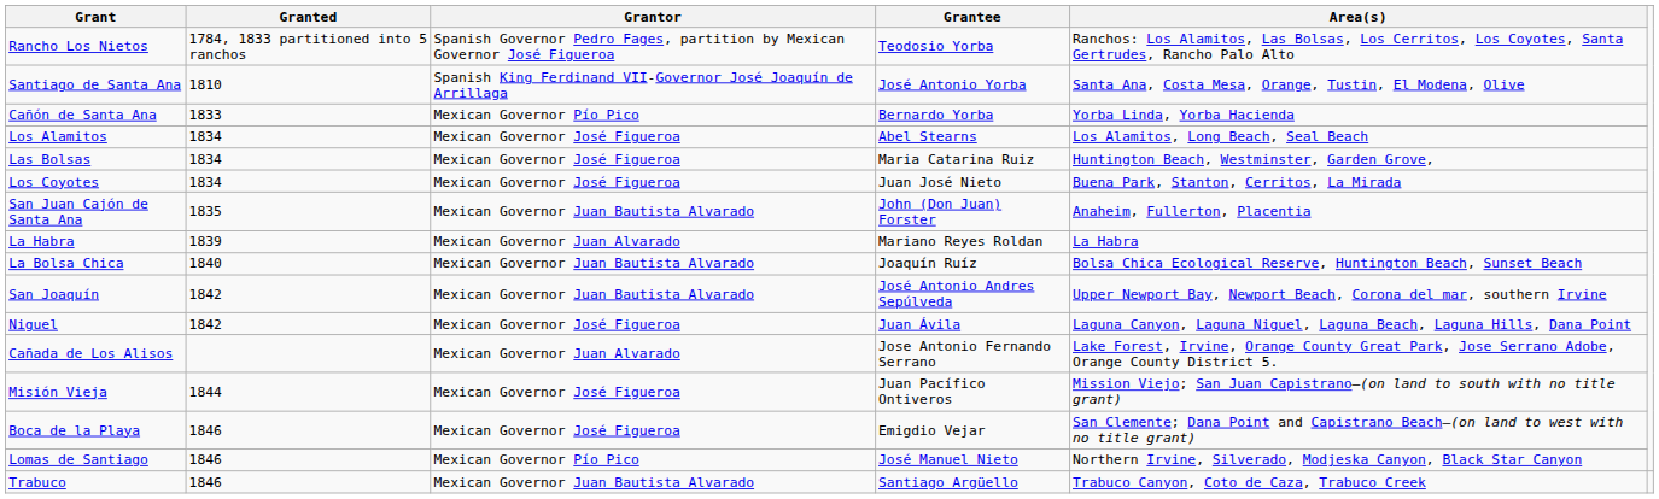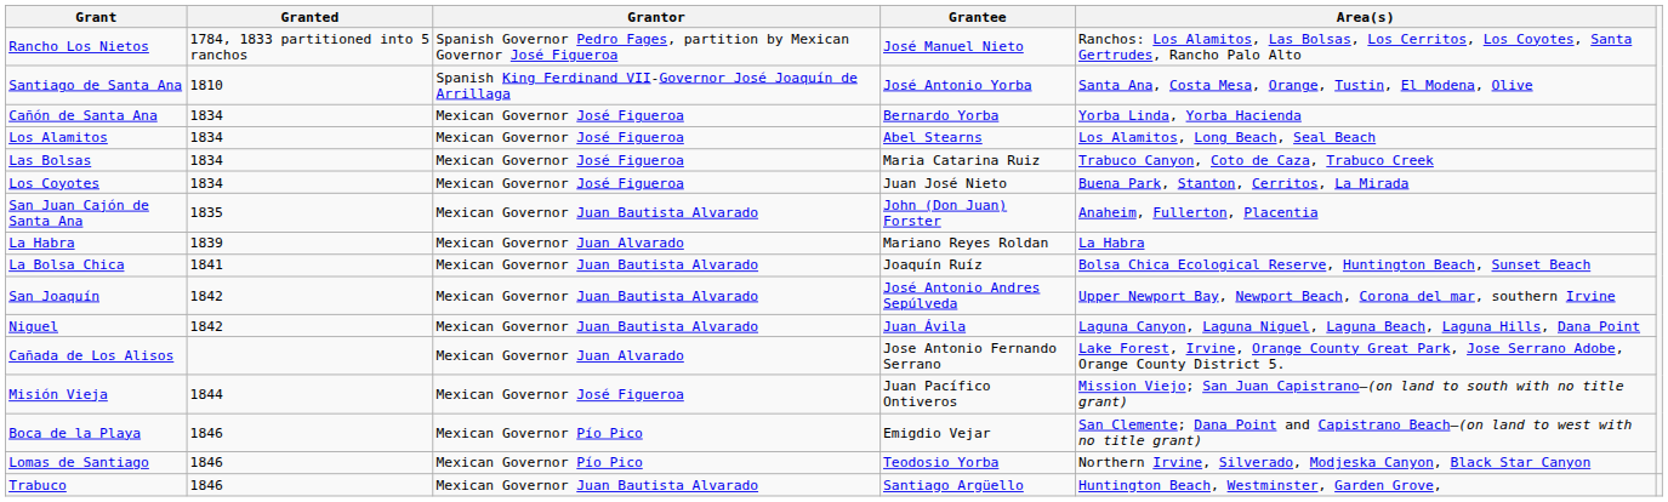 <table class="wikitable">
 <tr>
 <th>Grant</th>
 <th>Granted</th>
 <th>Grantor</th>
 <th>Grantee</th>
 <th>Area(s)</th>
 </tr>
 <tr>
 <td><a href='#'>Rancho Los Nietos</a></td>
 <td>1784, 1833 partitioned into 5 ranchos</td>
 <td>Spanish Governor <a href='#'>Pedro Fages</a>, partition by Mexican Governor <a href='#'>José Figueroa</a></td>
-<td><a href='#'>Teodosio Yorba</a></td>
+<td><a href='#'>José Manuel Nieto</a></td>
 <td>Ranchos: <a href='#'>Los Alamitos</a>, <a href='#'>Las Bolsas</a>, <a href='#'>Los Cerritos</a>, <a href='#'>Los Coyotes</a>, <a href='#'>Santa Gertrudes</a>, Rancho Palo Alto</td>
 </tr>
 <tr>
 <td><a href='#'>Santiago de Santa Ana</a></td>
 <td>1810</td>
 <td>Spanish <a href='#'>King Ferdinand VII</a>-<a href='#'>Governor José Joaquín de Arrillaga</a></td>
 <td><a href='#'>José Antonio Yorba</a></td>
 <td><a href='#'>Santa Ana</a>, <a href='#'>Costa Mesa</a>, <a href='#'>Orange</a>, <a href='#'>Tustin</a>, <a href='#'>El Modena</a>, <a href='#'>Olive</a></td>
 </tr>
 <tr>
 <td><a href='#'>Cañón de Santa Ana</a></td>
-<td>1833</td>
-<td>Mexican Governor <a href='#'>Pío Pico</a></td>
+<td>1834</td>
+<td>Mexican Governor <a href='#'>José Figueroa</a></td>
 <td><a href='#'>Bernardo Yorba</a></td>
 <td><a href='#'>Yorba Linda</a>, <a href='#'>Yorba Hacienda</a></td>
 </tr>
 <tr>
 <td><a href='#'>Los Alamitos</a></td>
 <td>1834</td>
 <td>Mexican Governor <a href='#'>José Figueroa</a></td>
 <td><a href='#'>Abel Stearns</a></td>
 <td><a href='#'>Los Alamitos</a>, <a href='#'>Long Beach</a>, <a href='#'>Seal Beach</a></td>
 </tr>
 <tr>
 <td><a href='#'>Las Bolsas</a></td>
 <td>1834</td>
 <td>Mexican Governor <a href='#'>José Figueroa</a></td>
 <td>Maria Catarina Ruiz</td>
-<td><a href='#'>Huntington Beach</a>, <a href='#'>Westminster</a>, <a href='#'>Garden Grove</a>,</td>
+<td><a href='#'>Trabuco Canyon</a>, <a href='#'>Coto de Caza</a>, <a href='#'>Trabuco Creek</a></td>
 </tr>
 <tr>
 <td><a href='#'>Los Coyotes</a></td>
 <td>1834</td>
 <td>Mexican Governor <a href='#'>José Figueroa</a></td>
 <td>Juan José Nieto</td>
 <td><a href='#'>Buena Park</a>, <a href='#'>Stanton</a>, <a href='#'>Cerritos</a>, <a href='#'>La Mirada</a></td>
 </tr>
 <tr>
 <td><a href='#'>San Juan Cajón de Santa Ana</a></td>
 <td>1835</td>
 <td>Mexican Governor <a href='#'>Juan Bautista Alvarado</a></td>
 <td><a href='#'>John (Don Juan) Forster</a></td>
 <td><a href='#'>Anaheim</a>, <a href='#'>Fullerton</a>, <a href='#'>Placentia</a></td>
 </tr>
 <tr>
 <td><a href='#'>La Habra</a></td>
 <td>1839</td>
 <td>Mexican Governor <a href='#'>Juan Alvarado</a></td>
 <td>Mariano Reyes Roldan</td>
 <td><a href='#'>La Habra</a></td>
 </tr>
 <tr>
 <td><a href='#'>La Bolsa Chica</a></td>
-<td>1840</td>
+<td>1841</td>
 <td>Mexican Governor <a href='#'>Juan Bautista Alvarado</a></td>
 <td>Joaquín Ruíz</td>
 <td><a href='#'>Bolsa Chica Ecological Reserve</a>, <a href='#'>Huntington Beach</a>, <a href='#'>Sunset Beach</a></td>
 </tr>
 <tr>
 <td><a href='#'>San Joaquín</a></td>
 <td>1842</td>
 <td>Mexican Governor <a href='#'>Juan Bautista Alvarado</a></td>
 <td><a href='#'>José Antonio Andres Sepúlveda</a></td>
 <td><a href='#'>Upper Newport Bay</a>, <a href='#'>Newport Beach</a>, <a href='#'>Corona del mar</a>, southern <a href='#'>Irvine</a></td>
 </tr>
 <tr>
 <td><a href='#'>Niguel</a></td>
 <td>1842</td>
-<td>Mexican Governor <a href='#'>José Figueroa</a></td>
+<td>Mexican Governor <a href='#'>Juan Bautista Alvarado</a></td>
 <td><a href='#'>Juan Ávila</a></td>
 <td><a href='#'>Laguna Canyon</a>, <a href='#'>Laguna Niguel</a>, <a href='#'>Laguna Beach</a>, <a href='#'>Laguna Hills</a>, <a href='#'>Dana Point</a></td>
 </tr>
 <tr>
 <td><a href='#'>Cañada de Los Alisos</a></td>
 <td></td>
 <td>Mexican Governor <a href='#'>Juan Alvarado</a></td>
 <td>Jose Antonio Fernando Serrano</td>
 <td><a href='#'>Lake Forest</a>, <a href='#'>Irvine</a>, <a href='#'>Orange County Great Park</a>, <a href='#'>Jose Serrano Adobe</a>, Orange County District 5.</td>
 </tr>
 <tr>
 <td><a href='#'>Misión Vieja</a></td>
 <td>1844</td>
 <td>Mexican Governor <a href='#'>José Figueroa</a></td>
 <td>Juan Pacífico Ontiveros</td>
 <td><a href='#'>Mission Viejo</a>; <a href='#'>San Juan Capistrano</a>—<em>(on land to south with no title grant)</em></td>
 </tr>
 <tr>
 <td><a href='#'>Boca de la Playa</a></td>
 <td>1846</td>
-<td>Mexican Governor <a href='#'>José Figueroa</a></td>
+<td>Mexican Governor <a href='#'>Pío Pico</a></td>
 <td>Emigdio Vejar</td>
 <td><a href='#'>San Clemente</a>; <a href='#'>Dana Point</a> and <a href='#'>Capistrano Beach</a>—<em>(on land to west with no title grant)</em></td>
 </tr>
 <tr>
 <td><a href='#'>Lomas de Santiago</a></td>
 <td>1846</td>
 <td>Mexican Governor <a href='#'>Pío Pico</a></td>
-<td><a href='#'>José Manuel Nieto</a></td>
+<td><a href='#'>Teodosio Yorba</a></td>
 <td>Northern <a href='#'>Irvine</a>, <a href='#'>Silverado</a>, <a href='#'>Modjeska Canyon</a>, <a href='#'>Black Star Canyon</a></td>
 </tr>
 <tr>
 <td><a href='#'>Trabuco</a></td>
 <td>1846</td>
 <td>Mexican Governor <a href='#'>Juan Bautista Alvarado</a></td>
 <td><a href='#'>Santiago Argüello</a></td>
-<td><a href='#'>Trabuco Canyon</a>, <a href='#'>Coto de Caza</a>, <a href='#'>Trabuco Creek</a></td>
+<td><a href='#'>Huntington Beach</a>, <a href='#'>Westminster</a>, <a href='#'>Garden Grove</a>,</td>
 <td></td>
 </tr>
 </table>
